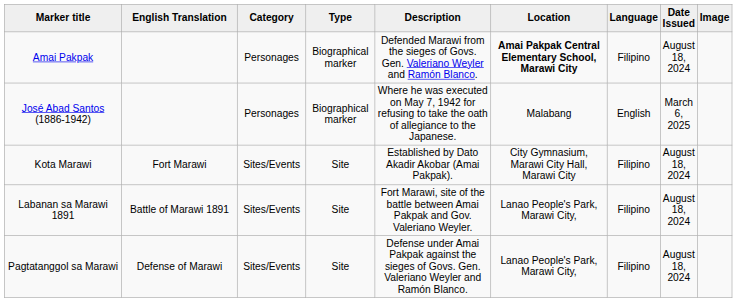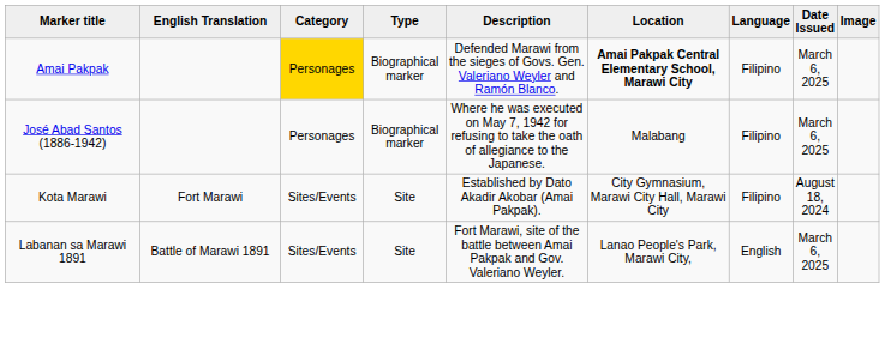 <table class="wikitable" style="width:90%; text-align:center;">
 <tr>
 <th style="width:20%; background:#efefef;">Marker title</th>
 <th style="width:20%; background:#efefef;">English Translation</th>
 <th style="width:10%; background:#efefef;">Category</th>
 <th style="width:10%; background:#efefef;">Type</th>
 <th style="width:20%; background:#efefef;">Description</th>
 <th style="width:20%; background:#efefef;">Location</th>
 <th style="width:10%; background:#efefef;">Language</th>
 <th style="width:10%; background:#efefef;">Date Issued</th>
 <th style="width:10%; background:#efefef;">Image</th>
 </tr>
 <tr>
 <td><a href='#'>Amai Pakpak</a></td>
 <td></td>
-<td>Personages</td>
+<td style="background: gold;">Personages</td>
 <td>Biographical marker</td>
 <td>Defended Marawi from the sieges of Govs. Gen. <a href='#'>Valeriano Weyler</a> and <a href='#'>Ramón Blanco</a>.</td>
 <td><strong>Amai Pakpak Central Elementary School, Marawi City</strong></td>
 <td>Filipino</td>
-<td>August 18, 2024</td>
+<td>March 6, 2025</td>
 <td></td>
 </tr>
 <tr>
 <td><a href='#'>José Abad Santos</a><br>(1886-1942)</td>
 <td></td>
 <td>Personages</td>
 <td>Biographical marker</td>
 <td>Where he was executed on May 7, 1942 for refusing to take the oath of allegiance to the Japanese.</td>
 <td>Malabang</td>
-<td>English</td>
+<td>Filipino</td>
 <td>March 6, 2025</td>
 <td></td>
 </tr>
 <tr>
 <td>Kota Marawi</td>
 <td>Fort Marawi</td>
 <td>Sites/Events</td>
 <td>Site</td>
 <td>Established by Dato Akadir Akobar (Amai Pakpak).</td>
 <td>City Gymnasium, Marawi City Hall, Marawi City</td>
 <td>Filipino</td>
 <td>August 18, 2024</td>
 <td></td>
 </tr>
 <tr>
 <td>Labanan sa Marawi 1891</td>
 <td>Battle of Marawi 1891</td>
 <td>Sites/Events</td>
 <td>Site</td>
 <td>Fort Marawi, site of the battle between Amai Pakpak and Gov. Valeriano Weyler.</td>
 <td>Lanao People's Park, Marawi City,</td>
-<td>Filipino</td>
-<td>August 18, 2024</td>
-<td></td>
-</tr>
-<tr>
-<td>Pagtatanggol sa Marawi</td>
-<td>Defense of Marawi</td>
-<td>Sites/Events</td>
-<td>Site</td>
-<td>Defense under Amai Pakpak against the sieges of Govs. Gen. Valeriano Weyler and  Ramón Blanco.</td>
-<td>Lanao People's Park, Marawi City,</td>
-<td>Filipino</td>
-<td>August 18, 2024</td>
+<td>English</td>
+<td>March 6, 2025</td>
 <td></td>
 </tr>
 </table>
